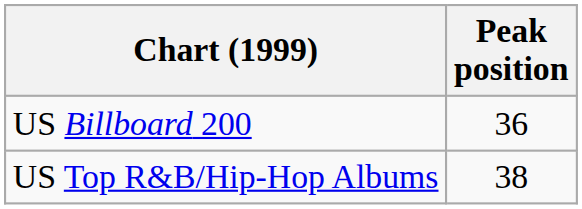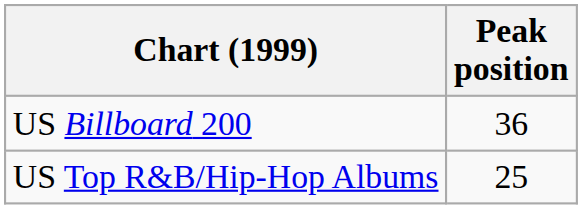 <table class="wikitable">
 <tr>
 <th>Chart (1999)</th>
 <th>Peak<br>position</th>
 </tr>
 <tr>
 <td>US <a href='#'><em>Billboard</em> 200</a></td>
 <td align="center">36</td>
 </tr>
 <tr>
 <td>US <a href='#'>Top R&B/Hip-Hop Albums</a></td>
-<td align="center">38</td>
+<td align="center">25</td>
 </tr>
 </table>
